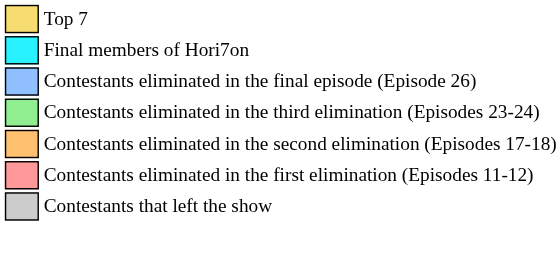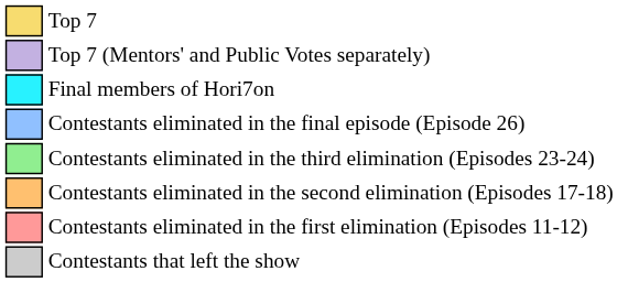 <table class="toccolours" style="font-size: 85%; white-space: nowrap;">
 <tr>
 <td style="background:#F7DC6F; border: 1px solid black;">      </td>
 <td>Top 7</td>
+</tr>
+<tr>
+<td style="background:#c3b1e1; border: 1px solid black;">      </td>
+<td>Top 7 (Mentors' and Public Votes separately)</td>
 </tr>
 <tr>
 <td style="background:#28F2FF; border: 1px solid black;">      </td>
 <td>Final members of Hori7on</td>
 </tr>
 <tr>
 <td style="background:#90C0FF; border: 1px solid black;">      </td>
 <td>Contestants eliminated in the final episode (Episode 26)</td>
 </tr>
 <tr>
 <td style="background:#90EE90; border: 1px solid black;">      </td>
 <td>Contestants eliminated in the third elimination (Episodes 23-24)</td>
 </tr>
 <tr>
 <td style="background:#FFC06F; border: 1px solid black;">      </td>
 <td>Contestants eliminated in the second elimination (Episodes 17-18)</td>
 </tr>
 <tr>
 <td style="background:#FF9999; border: 1px solid black;">      </td>
 <td>Contestants eliminated in the first elimination (Episodes 11-12)</td>
 </tr>
 <tr>
 <td style="background:#CCCCCC; border: 1px solid black;">      </td>
 <td>Contestants that left the show</td>
 </tr>
 </table>
